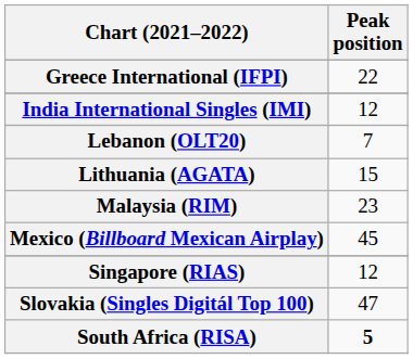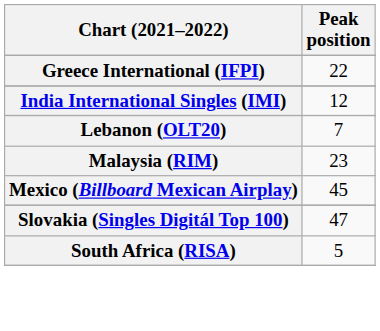 <table class="wikitable sortable plainrowheaders" style="text-align:center">
 <tr>
 <th scope="col">Chart (2021–2022)</th>
 <th scope="col">Peak<br>position</th>
 </tr>
 <tr>
 </tr>
 <tr>
 </tr>
 <tr>
 </tr>
 <tr>
 </tr>
 <tr>
 </tr>
 <tr>
 </tr>
 <tr>
 </tr>
 <tr>
 </tr>
 <tr>
 <th scope="row">Greece International (<a href='#'>IFPI</a>)</th>
 <td>22</td>
 </tr>
 <tr>
 </tr>
 <tr>
 <th scope="row"><a href='#'>India International Singles</a> (<a href='#'>IMI</a>)</th>
 <td>12</td>
 </tr>
 <tr>
 </tr>
 <tr>
 <th scope="row">Lebanon (<a href='#'>OLT20</a>)</th>
 <td>7</td>
 </tr>
 <tr>
-<th scope="row">Lithuania (<a href='#'>AGATA</a>)</th>
-<td>15</td>
-</tr>
-<tr>
 <th scope="row">Malaysia (<a href='#'>RIM</a>)</th>
 <td>23</td>
 </tr>
 <tr>
 <th scope="row">Mexico (<a href='#'><em>Billboard</em> Mexican Airplay</a>)</th>
 <td>45</td>
 </tr>
 <tr>
 </tr>
 <tr>
 </tr>
 <tr>
 </tr>
 <tr>
 </tr>
 <tr>
-<th scope="row">Singapore (<a href='#'>RIAS</a>)</th>
-<td>12</td>
-</tr>
-<tr>
 <th scope="row">Slovakia (<a href='#'>Singles Digitál Top 100</a>)</th>
 <td>47</td>
 </tr>
 <tr>
 <th scope="row">South Africa (<a href='#'>RISA</a>)</th>
-<td><strong>5</strong></td>
+<td>5</td>
 </tr>
 <tr>
 </tr>
 <tr>
 </tr>
 <tr>
 </tr>
 <tr>
 </tr>
 <tr>
 </tr>
 <tr>
 </tr>
 <tr>
 </tr>
 <tr>
 </tr>
 <tr>
 </tr>
 <tr>
 </tr>
 <tr>
 </tr>
 </table>
